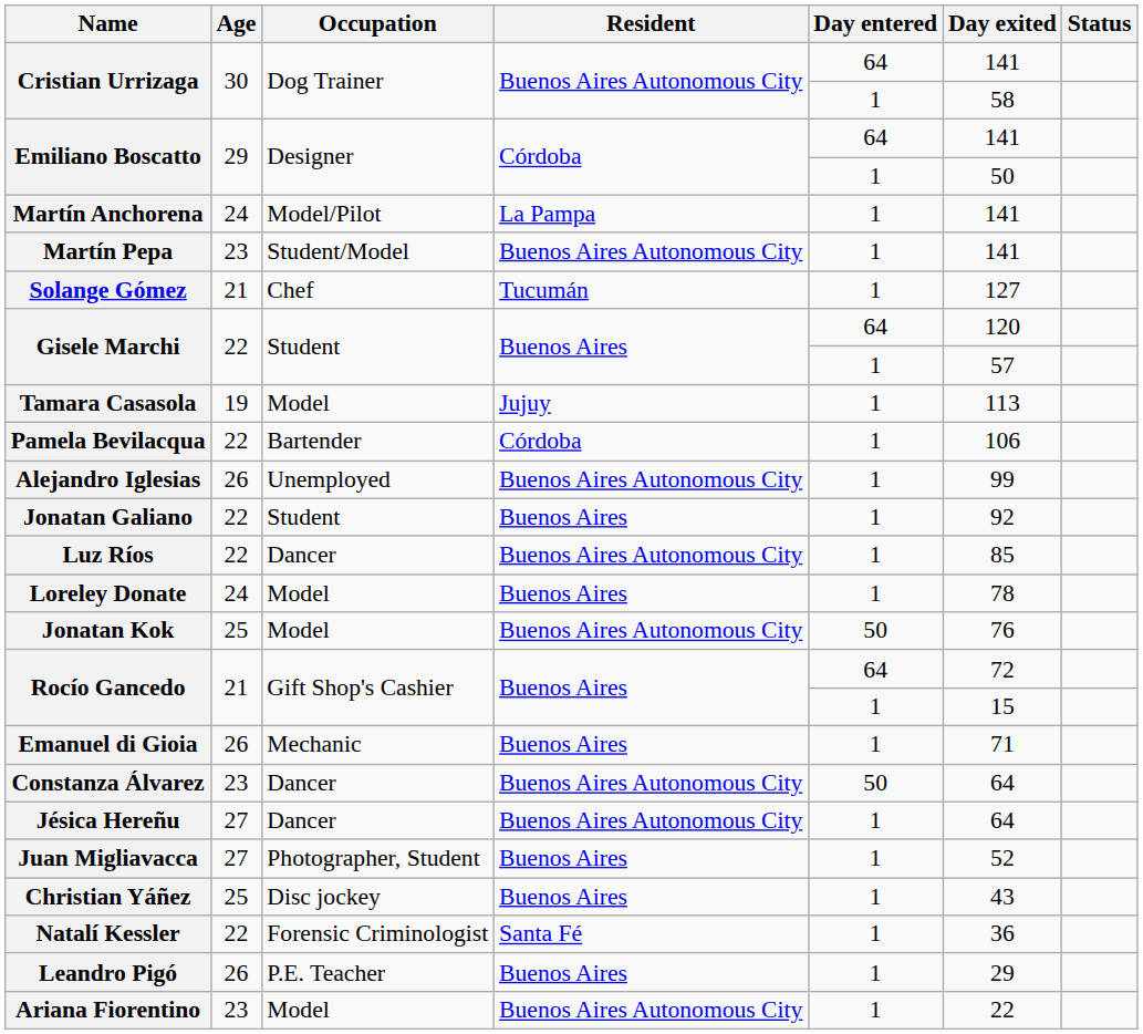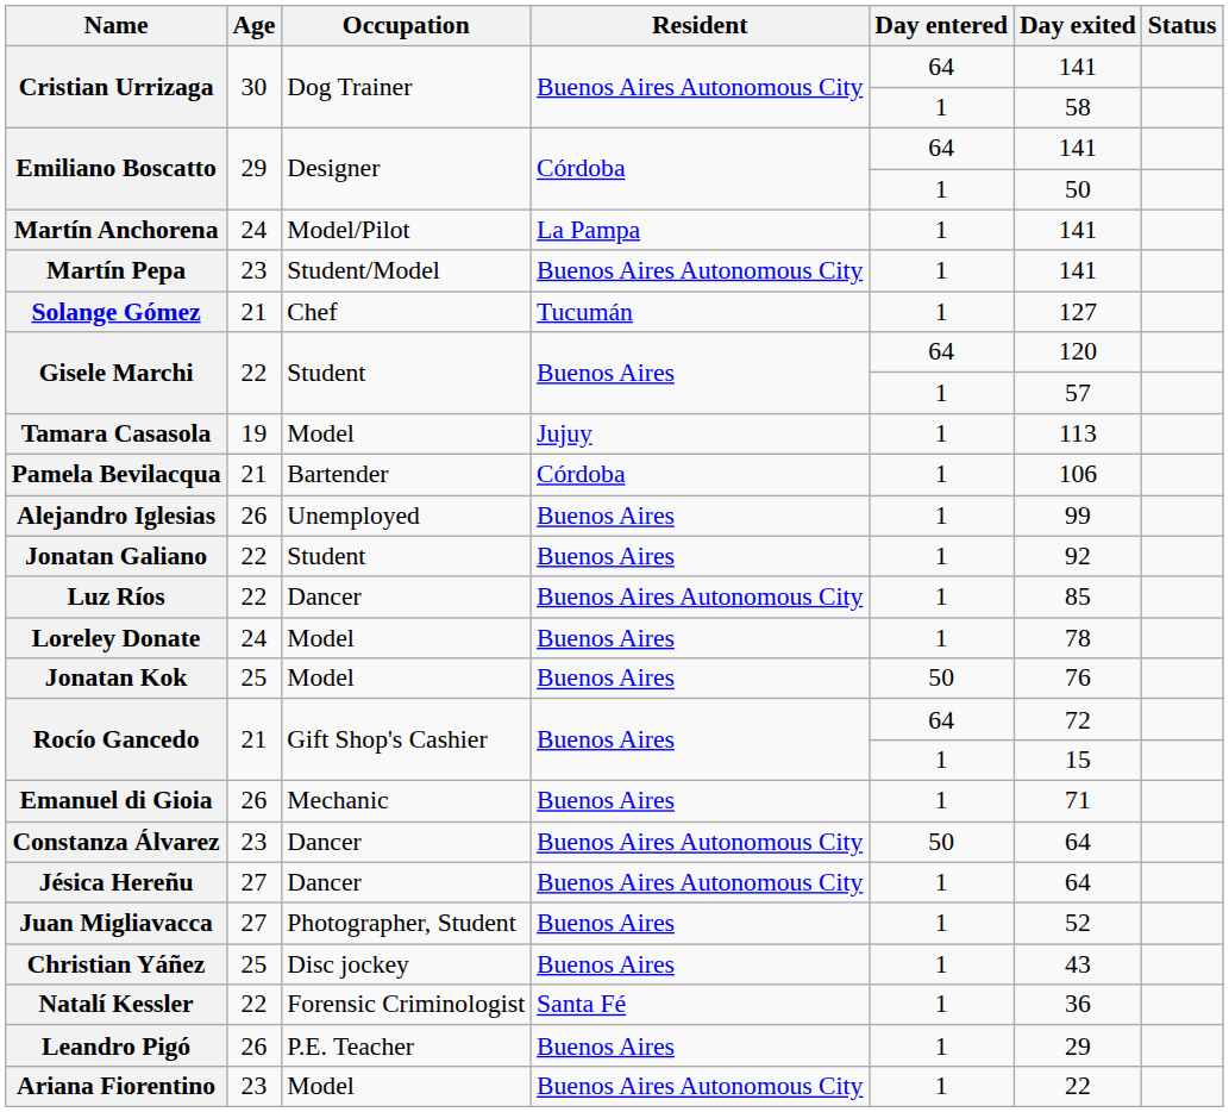 <table class="wikitable sortable">
 <tr>
 <th>Name</th>
 <th>Age</th>
 <th>Occupation</th>
 <th>Resident</th>
 <th>Day entered</th>
 <th>Day exited</th>
 <th>Status</th>
 </tr>
 <tr>
 <th rowspan="2">Cristian Urrizaga</th>
 <td rowspan="2" align=center>30</td>
 <td rowspan="2">Dog Trainer</td>
 <td rowspan="2"><a href='#'>Buenos Aires Autonomous City</a></td>
 <td align=center>64</td>
 <td align=center>141</td>
 <td></td>
 </tr>
 <tr>
 <td align=center>1</td>
 <td align=center>58</td>
 <td></td>
 </tr>
 <tr>
 <th rowspan="2">Emiliano Boscatto</th>
 <td rowspan="2" align=center>29</td>
 <td rowspan="2">Designer</td>
 <td rowspan="2"><a href='#'>Córdoba</a></td>
 <td align=center>64</td>
 <td align=center>141</td>
 <td></td>
 </tr>
 <tr>
 <td align=center>1</td>
 <td align=center>50</td>
 <td></td>
 </tr>
 <tr>
 <th>Martín Anchorena</th>
 <td align=center>24</td>
 <td>Model/Pilot</td>
 <td><a href='#'>La Pampa</a></td>
 <td align=center>1</td>
 <td align=center>141</td>
 <td></td>
 </tr>
 <tr>
 <th>Martín Pepa</th>
 <td align=center>23</td>
 <td>Student/Model</td>
 <td><a href='#'>Buenos Aires Autonomous City</a></td>
 <td align=center>1</td>
 <td align=center>141</td>
 <td></td>
 </tr>
 <tr>
 <th><a href='#'>Solange Gómez</a></th>
 <td align=center>21</td>
 <td>Chef</td>
 <td><a href='#'>Tucumán</a></td>
 <td align=center>1</td>
 <td align=center>127</td>
 <td></td>
 </tr>
 <tr>
 <th rowspan="2">Gisele Marchi</th>
 <td rowspan="2" align=center>22</td>
 <td rowspan="2">Student</td>
 <td rowspan="2"><a href='#'>Buenos Aires</a></td>
 <td align=center>64</td>
 <td align=center>120</td>
 <td></td>
 </tr>
 <tr>
 <td align=center>1</td>
 <td align=center>57</td>
 <td></td>
 </tr>
 <tr>
 <th>Tamara Casasola</th>
 <td align=center>19</td>
 <td>Model</td>
 <td><a href='#'>Jujuy</a></td>
 <td align=center>1</td>
 <td align=center>113</td>
 <td></td>
 </tr>
 <tr>
 <th>Pamela Bevilacqua</th>
-<td align=center>22</td>
+<td align=center>21</td>
 <td>Bartender</td>
 <td><a href='#'>Córdoba</a></td>
 <td align=center>1</td>
 <td align=center>106</td>
 <td></td>
 </tr>
 <tr>
 <th>Alejandro Iglesias</th>
 <td align=center>26</td>
 <td>Unemployed</td>
-<td><a href='#'>Buenos Aires Autonomous City</a></td>
+<td><a href='#'>Buenos Aires</a></td>
 <td align=center>1</td>
 <td align=center>99</td>
 <td></td>
 </tr>
 <tr>
 <th>Jonatan Galiano</th>
 <td align=center>22</td>
 <td>Student</td>
 <td><a href='#'>Buenos Aires</a></td>
 <td align=center>1</td>
 <td align=center>92</td>
 <td></td>
 </tr>
 <tr>
 <th>Luz Ríos</th>
 <td align=center>22</td>
 <td>Dancer</td>
 <td><a href='#'>Buenos Aires Autonomous City</a></td>
 <td align=center>1</td>
 <td align=center>85</td>
 <td></td>
 </tr>
 <tr>
 <th>Loreley Donate</th>
 <td align=center>24</td>
 <td>Model</td>
 <td><a href='#'>Buenos Aires</a></td>
 <td align=center>1</td>
 <td align=center>78</td>
 <td></td>
 </tr>
 <tr>
 <th>Jonatan Kok</th>
 <td align=center>25</td>
 <td>Model</td>
-<td><a href='#'>Buenos Aires Autonomous City</a></td>
+<td><a href='#'>Buenos Aires</a></td>
 <td align=center>50</td>
 <td align=center>76</td>
 <td></td>
 </tr>
 <tr>
 <th rowspan="2">Rocío Gancedo</th>
 <td rowspan="2" align=center>21</td>
 <td rowspan="2">Gift Shop's Cashier</td>
 <td rowspan="2"><a href='#'>Buenos Aires</a></td>
 <td align=center>64</td>
 <td align=center>72</td>
 <td></td>
 </tr>
 <tr>
 <td align=center>1</td>
 <td align=center>15</td>
 <td></td>
 </tr>
 <tr>
 <th>Emanuel di Gioia</th>
 <td align=center>26</td>
 <td>Mechanic</td>
 <td><a href='#'>Buenos Aires</a></td>
 <td align=center>1</td>
 <td align=center>71</td>
 <td></td>
 </tr>
 <tr>
 <th>Constanza Álvarez</th>
 <td align=center>23</td>
 <td>Dancer</td>
 <td><a href='#'>Buenos Aires Autonomous City</a></td>
 <td align=center>50</td>
 <td align=center>64</td>
 <td></td>
 </tr>
 <tr>
 <th>Jésica Hereñu</th>
 <td align=center>27</td>
 <td>Dancer</td>
 <td><a href='#'>Buenos Aires Autonomous City</a></td>
 <td align=center>1</td>
 <td align=center>64</td>
 <td></td>
 </tr>
 <tr>
 <th>Juan Migliavacca</th>
 <td align=center>27</td>
 <td>Photographer, Student</td>
 <td><a href='#'>Buenos Aires</a></td>
 <td align=center>1</td>
 <td align=center>52</td>
 <td></td>
 </tr>
 <tr>
 <th>Christian Yáñez</th>
 <td align=center>25</td>
 <td>Disc jockey</td>
 <td><a href='#'>Buenos Aires</a></td>
 <td align=center>1</td>
 <td align=center>43</td>
 <td></td>
 </tr>
 <tr>
 <th>Natalí Kessler</th>
 <td align=center>22</td>
 <td>Forensic Criminologist</td>
 <td><a href='#'>Santa Fé</a></td>
 <td align=center>1</td>
 <td align=center>36</td>
 <td></td>
 </tr>
 <tr>
 <th>Leandro Pigó</th>
 <td align=center>26</td>
 <td>P.E. Teacher</td>
 <td><a href='#'>Buenos Aires</a></td>
 <td align=center>1</td>
 <td align=center>29</td>
 <td></td>
 </tr>
 <tr>
 <th>Ariana Fiorentino</th>
 <td align=center>23</td>
 <td>Model</td>
 <td><a href='#'>Buenos Aires Autonomous City</a></td>
 <td align=center>1</td>
 <td align=center>22</td>
 <td></td>
 </tr>
 </table>
